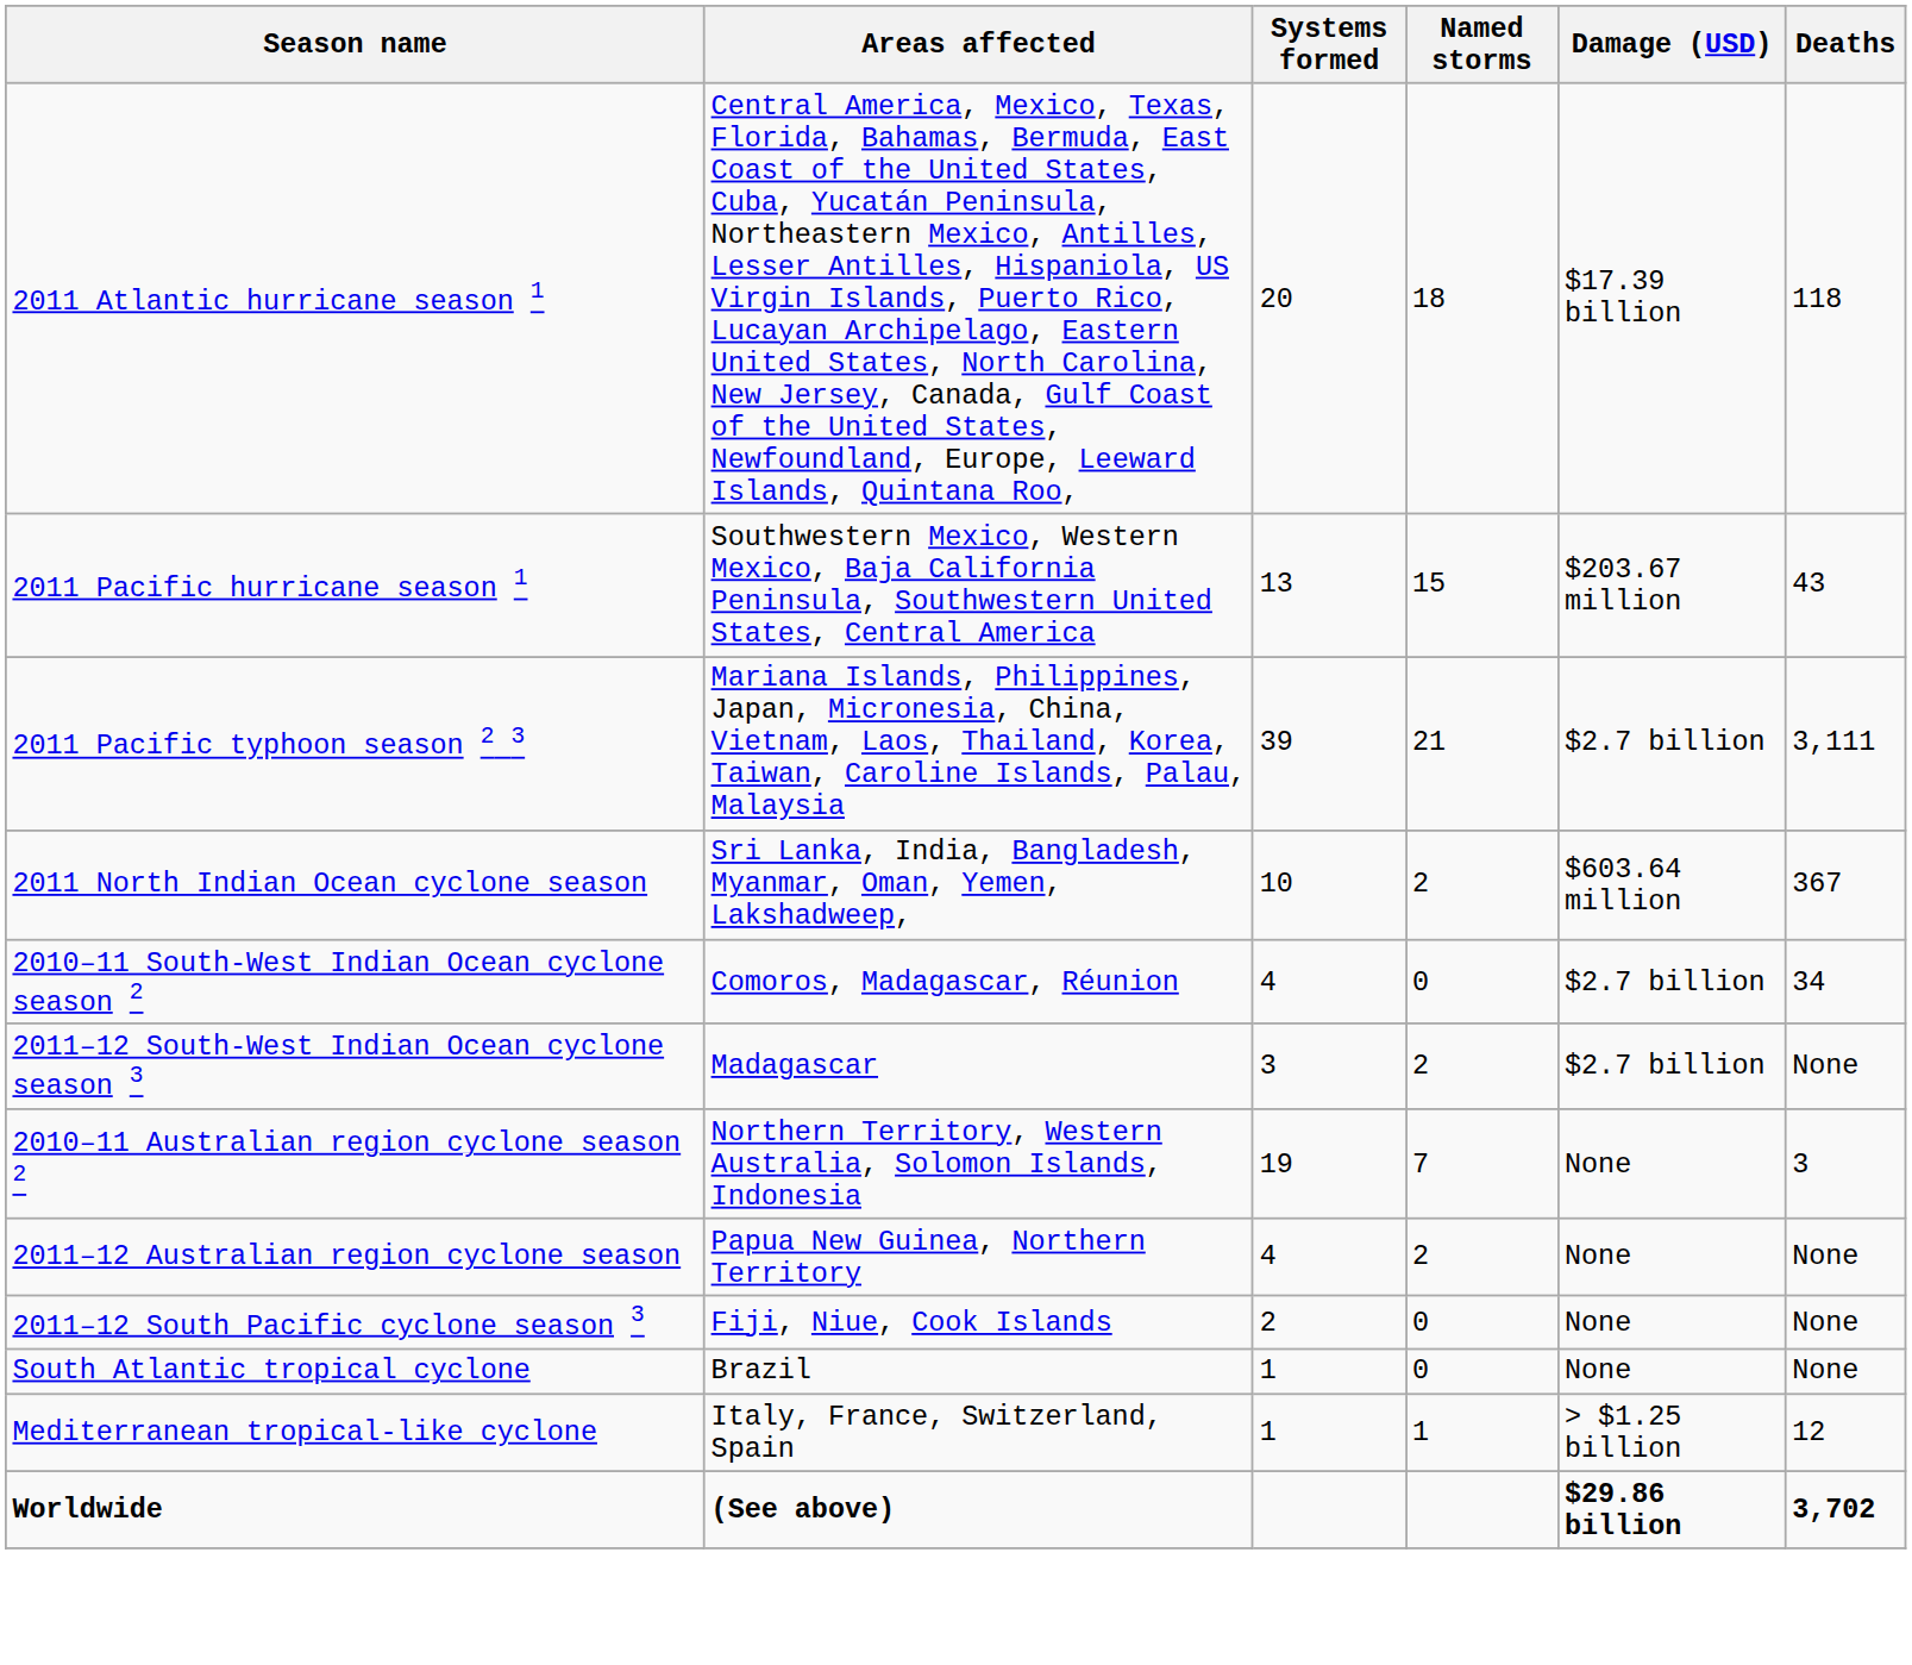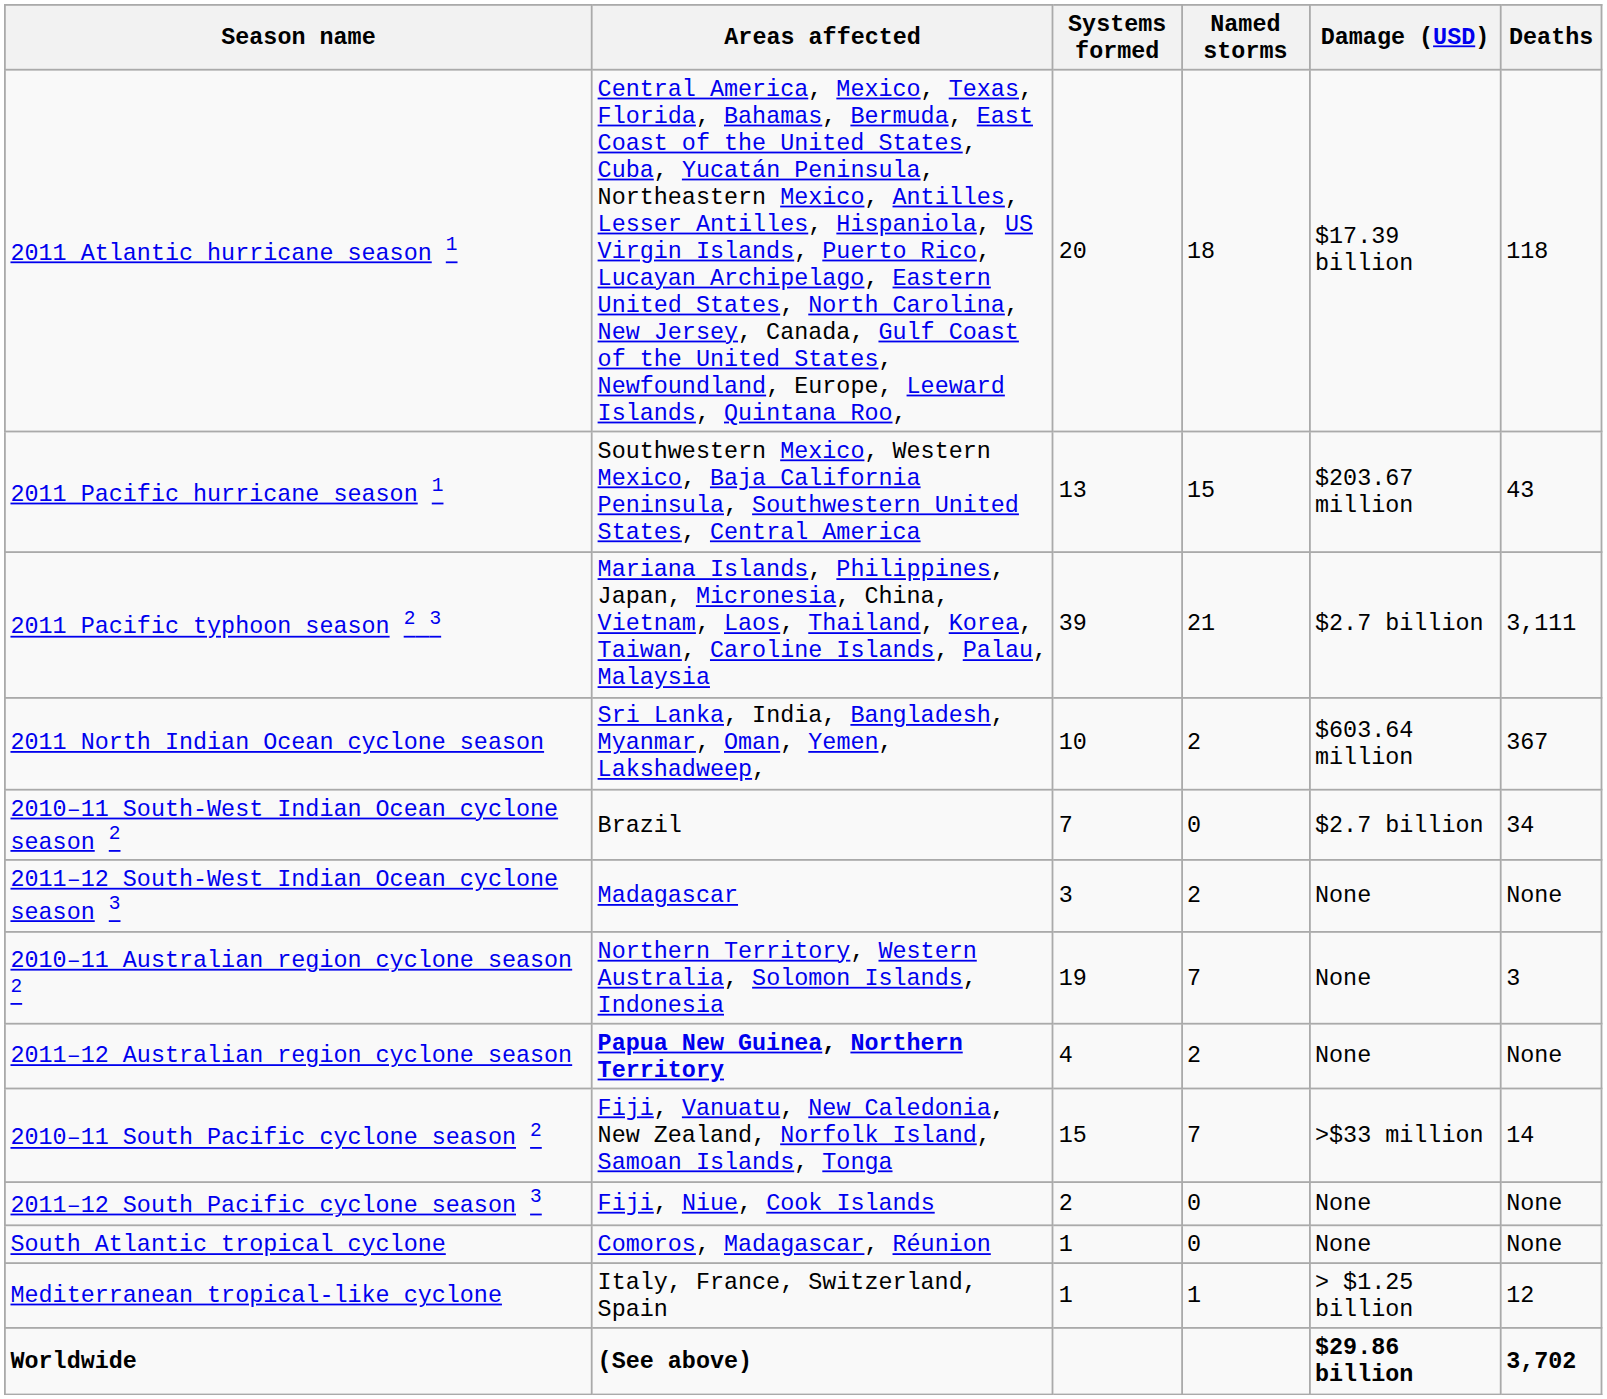 <table class="wikitable sortable">
 <tr>
 <th width="320"><strong>Season name</strong></th>
 <th width="250"><strong>Areas affected</strong></th>
 <th width="65"><strong>Systems formed</strong></th>
 <th width="65"><strong>Named storms</strong></th>
 <th width="100"><strong>Damage (<a href='#'>USD</a>)</strong></th>
 <th width="50"><strong>Deaths</strong></th>
 </tr>
 <tr>
 <td><a href='#'>2011 Atlantic hurricane season</a> <a href='#'><sup>1</sup></a></td>
 <td><a href='#'>Central America</a>, <a href='#'>Mexico</a>, <a href='#'>Texas</a>, <a href='#'>Florida</a>, <a href='#'>Bahamas</a>, <a href='#'>Bermuda</a>, <a href='#'>East Coast of the United States</a>, <a href='#'>Cuba</a>, <a href='#'>Yucatán Peninsula</a>, Northeastern <a href='#'>Mexico</a>, <a href='#'>Antilles</a>, <a href='#'>Lesser Antilles</a>, <a href='#'>Hispaniola</a>, <a href='#'>US Virgin Islands</a>, <a href='#'>Puerto Rico</a>, <a href='#'>Lucayan Archipelago</a>, <a href='#'>Eastern United States</a>, <a href='#'>North Carolina</a>, <a href='#'>New Jersey</a>, Canada, <a href='#'>Gulf Coast of the United States</a>, <a href='#'>Newfoundland</a>, Europe, <a href='#'>Leeward Islands</a>, <a href='#'>Quintana Roo</a>,</td>
 <td>20</td>
 <td>18 </td>
 <td>$17.39 billion </td>
 <td>118</td>
 </tr>
 <tr>
 <td><a href='#'>2011 Pacific hurricane season</a> <a href='#'><sup>1</sup></a></td>
 <td>Southwestern <a href='#'>Mexico</a>, Western <a href='#'>Mexico</a>, <a href='#'>Baja California Peninsula</a>, <a href='#'>Southwestern United States</a>, <a href='#'>Central America</a></td>
 <td>13</td>
 <td>15</td>
 <td>$203.67 million</td>
 <td>43</td>
 </tr>
 <tr>
 <td><a href='#'>2011 Pacific typhoon season</a> <a href='#'><sup>2</sup> <sup>3</sup></a></td>
 <td><a href='#'>Mariana Islands</a>, <a href='#'>Philippines</a>, Japan, <a href='#'>Micronesia</a>, China, <a href='#'>Vietnam</a>, <a href='#'>Laos</a>, <a href='#'>Thailand</a>, <a href='#'>Korea</a>, <a href='#'>Taiwan</a>, <a href='#'>Caroline Islands</a>, <a href='#'>Palau</a>, <a href='#'>Malaysia</a></td>
 <td>39</td>
 <td>21</td>
 <td>$2.7 billion </td>
 <td>3,111</td>
 </tr>
 <tr>
 <td><a href='#'>2011 North Indian Ocean cyclone season</a></td>
 <td><a href='#'>Sri Lanka</a>, India, <a href='#'>Bangladesh</a>, <a href='#'>Myanmar</a>, <a href='#'>Oman</a>, <a href='#'>Yemen</a>, <a href='#'>Lakshadweep</a>,</td>
 <td>10</td>
 <td>2</td>
 <td>$603.64 million</td>
 <td>367</td>
 </tr>
 <tr>
 <td><a href='#'>2010–11 South-West Indian Ocean cyclone season</a> <a href='#'><sup>2</sup></a></td>
-<td><a href='#'>Comoros</a>, <a href='#'>Madagascar</a>, <a href='#'>Réunion</a></td>
-<td>4</td>
+<td>Brazil</td>
+<td>7</td>
 <td>0</td>
 <td>$2.7 billion </td>
 <td>34</td>
 </tr>
 <tr>
 <td><a href='#'>2011–12 South-West Indian Ocean cyclone season</a> <a href='#'><sup>3</sup></a></td>
 <td><a href='#'>Madagascar</a></td>
 <td>3</td>
 <td>2</td>
-<td>$2.7 billion </td>
+<td>None</td>
 <td>None</td>
 </tr>
 <tr>
 <td><a href='#'>2010–11 Australian region cyclone season</a> <a href='#'><sup>2</sup></a></td>
 <td><a href='#'>Northern Territory</a>, <a href='#'>Western Australia</a>, <a href='#'>Solomon Islands</a>, <a href='#'>Indonesia</a></td>
 <td>19</td>
 <td>7</td>
 <td>None</td>
 <td>3</td>
 </tr>
 <tr>
 <td><a href='#'>2011–12 Australian region cyclone season</a></td>
-<td><a href='#'>Papua New Guinea</a>, <a href='#'>Northern Territory</a></td>
+<td><strong><a href='#'>Papua New Guinea</a>, <a href='#'>Northern Territory</a></strong></td>
 <td>4</td>
 <td>2</td>
 <td>None</td>
 <td>None</td>
+</tr>
+<tr>
+<td><a href='#'>2010–11 South Pacific cyclone season</a> <a href='#'><sup>2</sup></a></td>
+<td><a href='#'>Fiji</a>, <a href='#'>Vanuatu</a>, <a href='#'>New Caledonia</a>, New Zealand, <a href='#'>Norfolk Island</a>, <a href='#'>Samoan Islands</a>, <a href='#'>Tonga</a></td>
+<td>15</td>
+<td>7</td>
+<td>>$33 million</td>
+<td>14</td>
 </tr>
 <tr>
 <td><a href='#'>2011–12 South Pacific cyclone season</a> <a href='#'><sup>3</sup></a></td>
 <td><a href='#'>Fiji</a>, <a href='#'>Niue</a>, <a href='#'>Cook Islands</a></td>
 <td>2</td>
 <td>0</td>
 <td>None</td>
 <td>None</td>
 </tr>
 <tr>
 <td><a href='#'>South Atlantic tropical cyclone</a></td>
-<td>Brazil</td>
+<td><a href='#'>Comoros</a>, <a href='#'>Madagascar</a>, <a href='#'>Réunion</a></td>
 <td>1</td>
 <td>0</td>
 <td>None</td>
 <td>None</td>
 </tr>
 <tr>
 <td><a href='#'>Mediterranean tropical-like cyclone</a></td>
 <td>Italy, France, Switzerland, Spain</td>
 <td>1</td>
 <td>1</td>
 <td>> $1.25 billion</td>
 <td>12</td>
 </tr>
 <tr>
 <td><strong>Worldwide</strong></td>
 <td><strong>(See above)</strong></td>
 <td><strong></strong></td>
 <td><strong></strong></td>
 <td><strong>$29.86 billion</strong> </td>
 <td><strong>3,702</strong></td>
 </tr>
 </table>
